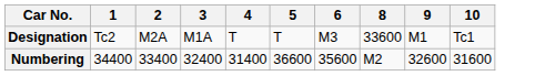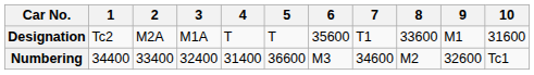 <table class="wikitable">
 <tr>
 <th>Car No.</th>
 <th>1</th>
 <th>2</th>
 <th>3</th>
 <th>4</th>
 <th>5</th>
 <th>6</th>
+<th>7</th>
 <th>8</th>
 <th>9</th>
 <th>10</th>
 </tr>
 <tr>
 <th>Designation</th>
 <td>Tc2</td>
 <td>M2A</td>
 <td>M1A</td>
 <td>T</td>
 <td>T</td>
-<td>M3</td>
+<td>35600</td>
+<td>T1</td>
 <td>33600</td>
 <td>M1</td>
-<td>Tc1</td>
+<td>31600</td>
 </tr>
 <tr>
 <th>Numbering</th>
 <td>34400</td>
 <td>33400</td>
 <td>32400</td>
 <td>31400</td>
 <td>36600</td>
-<td>35600</td>
+<td>M3</td>
+<td>34600</td>
 <td>M2</td>
 <td>32600</td>
-<td>31600</td>
+<td>Tc1</td>
 </tr>
 </table>
